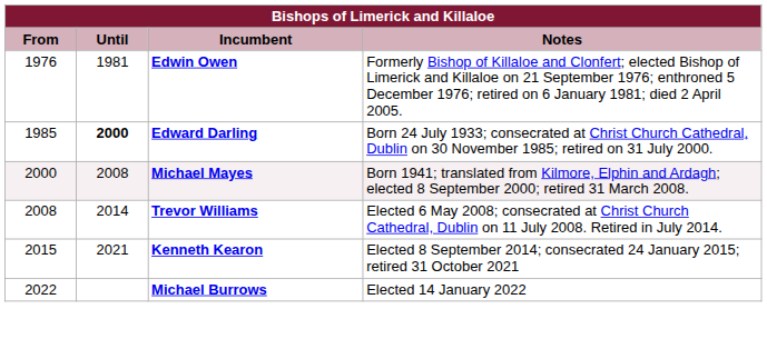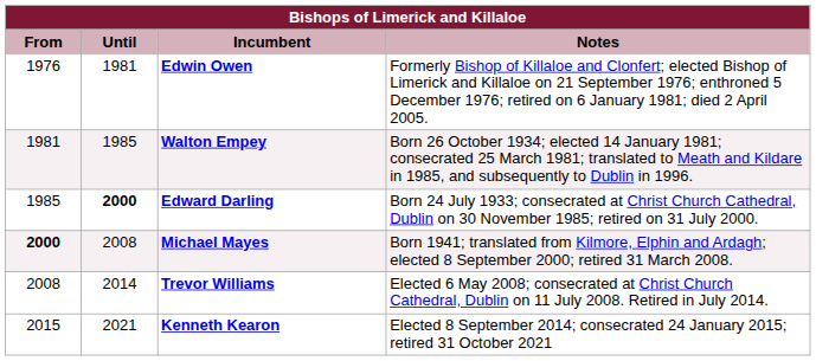 <table class="wikitable" style="width:95%;" border="1" cellpadding="2">
 <tr>
 <th colspan="4" style="background-color: #7F1734; color: white;">Bishops of Limerick and Killaloe</th>
 </tr>
 <tr valign=center>
 <th style="background-color: #D4B1BB; width: 9%;">From</th>
 <th style="background-color: #D4B1BB; width: 9%;">Until</th>
 <th style="background-color: #D4B1BB; width: 27%;">Incumbent</th>
 <th style="background-color: #D4B1BB; width: 50%;">Notes</th>
 </tr>
 <tr valign=top bgcolor="white">
 <td align=center>1976</td>
 <td align=center>1981</td>
 <td><strong><a href='#'>Edwin Owen</a></strong></td>
 <td>Formerly <a href='#'>Bishop of Killaloe and Clonfert</a>; elected Bishop of Limerick and Killaloe on 21 September 1976; enthroned 5 December 1976; retired on 6 January 1981; died 2 April 2005.</td>
 </tr>
+<tr valign=top bgcolor="#F7F0F2">
+<td align=center>1981</td>
+<td align=center>1985</td>
+<td><strong><a href='#'>Walton Empey</a></strong></td>
+<td>Born 26 October 1934; elected 14 January 1981; consecrated 25 March 1981; translated to <a href='#'>Meath and Kildare</a> in 1985, and subsequently to <a href='#'>Dublin</a> in 1996.</td>
+</tr>
 <tr valign=top bgcolor="white">
 <td align=center>1985</td>
 <td align=center><strong>2000</strong></td>
 <td><strong><a href='#'>Edward Darling</a></strong></td>
 <td>Born 24 July 1933; consecrated at <a href='#'>Christ Church Cathedral, Dublin</a> on 30 November 1985; retired on 31 July 2000.</td>
 </tr>
 <tr valign=top bgcolor="#F7F0F2">
-<td align=center>2000</td>
+<td align=center><strong>2000</strong></td>
 <td align=center>2008</td>
 <td><strong><a href='#'>Michael Mayes</a></strong></td>
 <td>Born 1941; translated from <a href='#'>Kilmore, Elphin and Ardagh</a>; elected 8 September 2000; retired 31 March 2008.</td>
 </tr>
 <tr valign=top bgcolor="white">
 <td align=center>2008</td>
 <td align=center>2014</td>
 <td><strong><a href='#'>Trevor Williams</a></strong></td>
 <td>Elected 6 May 2008; consecrated at <a href='#'>Christ Church Cathedral, Dublin</a> on 11 July 2008. Retired in July 2014.</td>
 </tr>
 <tr valign=top bgcolor="white">
 <td align=center>2015</td>
 <td align=center>2021</td>
 <td><strong><a href='#'>Kenneth Kearon</a></strong></td>
 <td>Elected 8 September 2014; consecrated 24 January 2015; retired 31 October 2021</td>
 </tr>
-<tr valign=top bgcolor="white">
-<td align=center>2022</td>
-<td align=center></td>
-<td><strong><a href='#'>Michael Burrows</a></strong></td>
-<td>Elected 14 January 2022</td>
-</tr>
 </table>
